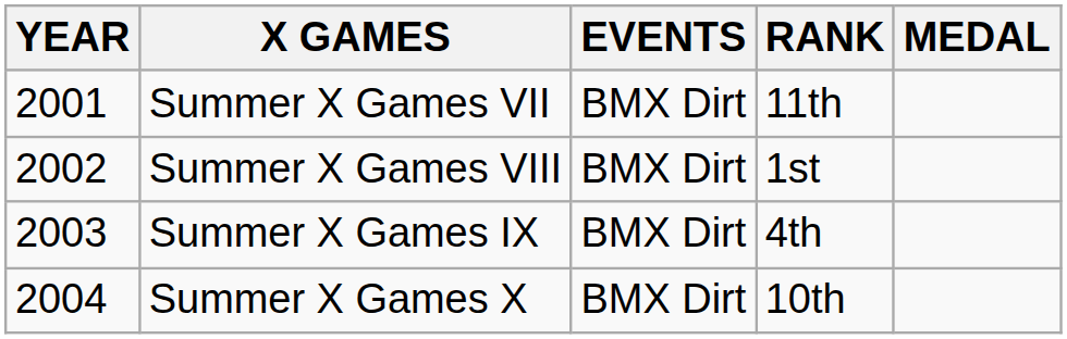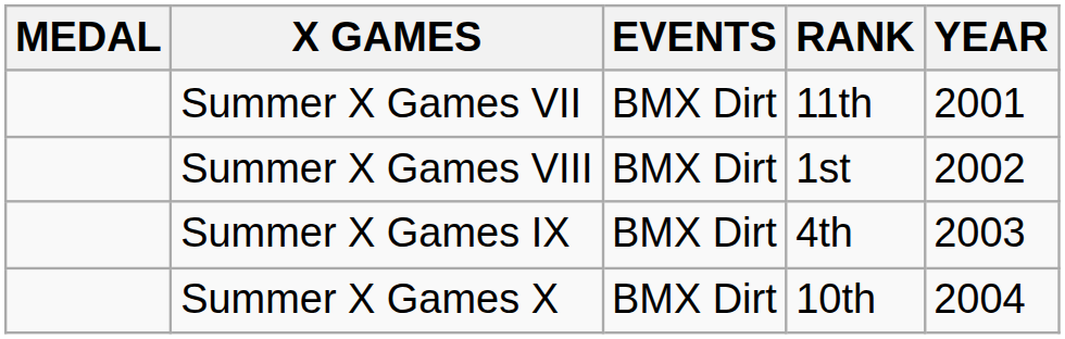 <table class="wikitable">
 <tr>
-<th>YEAR</th>
+<th>MEDAL</th>
 <th>X GAMES</th>
 <th>EVENTS</th>
 <th>RANK</th>
-<th>MEDAL</th>
+<th>YEAR</th>
 </tr>
 <tr>
-<td>2001</td>
+<td></td>
 <td>Summer X Games VII</td>
 <td>BMX Dirt</td>
 <td>11th</td>
-<td></td>
+<td>2001</td>
 </tr>
 <tr>
-<td>2002</td>
+<td></td>
 <td>Summer X Games VIII</td>
 <td>BMX Dirt</td>
 <td>1st</td>
-<td></td>
+<td>2002</td>
 </tr>
 <tr>
-<td>2003</td>
+<td></td>
 <td>Summer X Games IX</td>
 <td>BMX Dirt</td>
 <td>4th</td>
-<td></td>
+<td>2003</td>
 </tr>
 <tr>
-<td>2004</td>
+<td></td>
 <td>Summer X Games X</td>
 <td>BMX Dirt</td>
 <td>10th</td>
-<td></td>
+<td>2004</td>
 </tr>
 </table>
